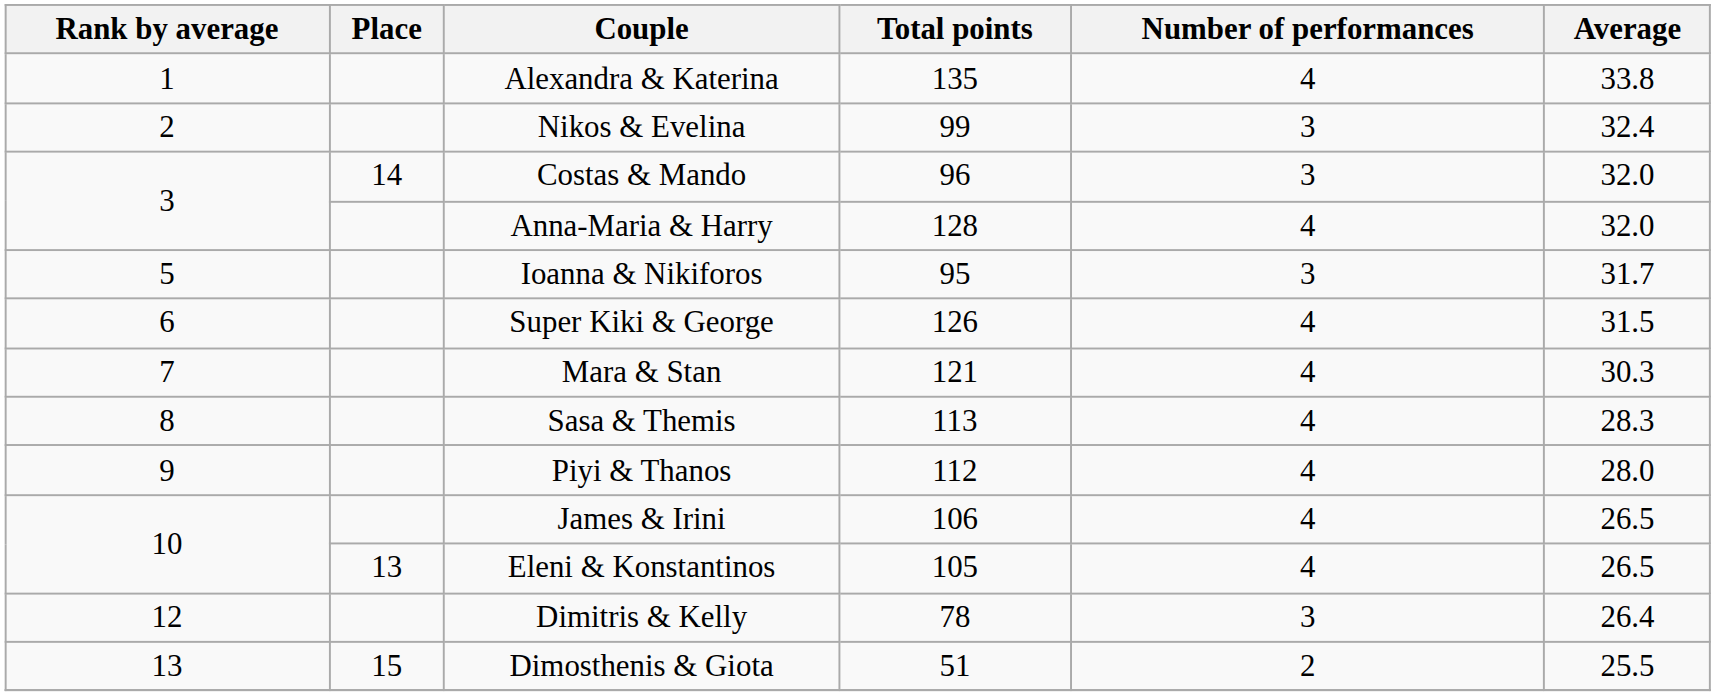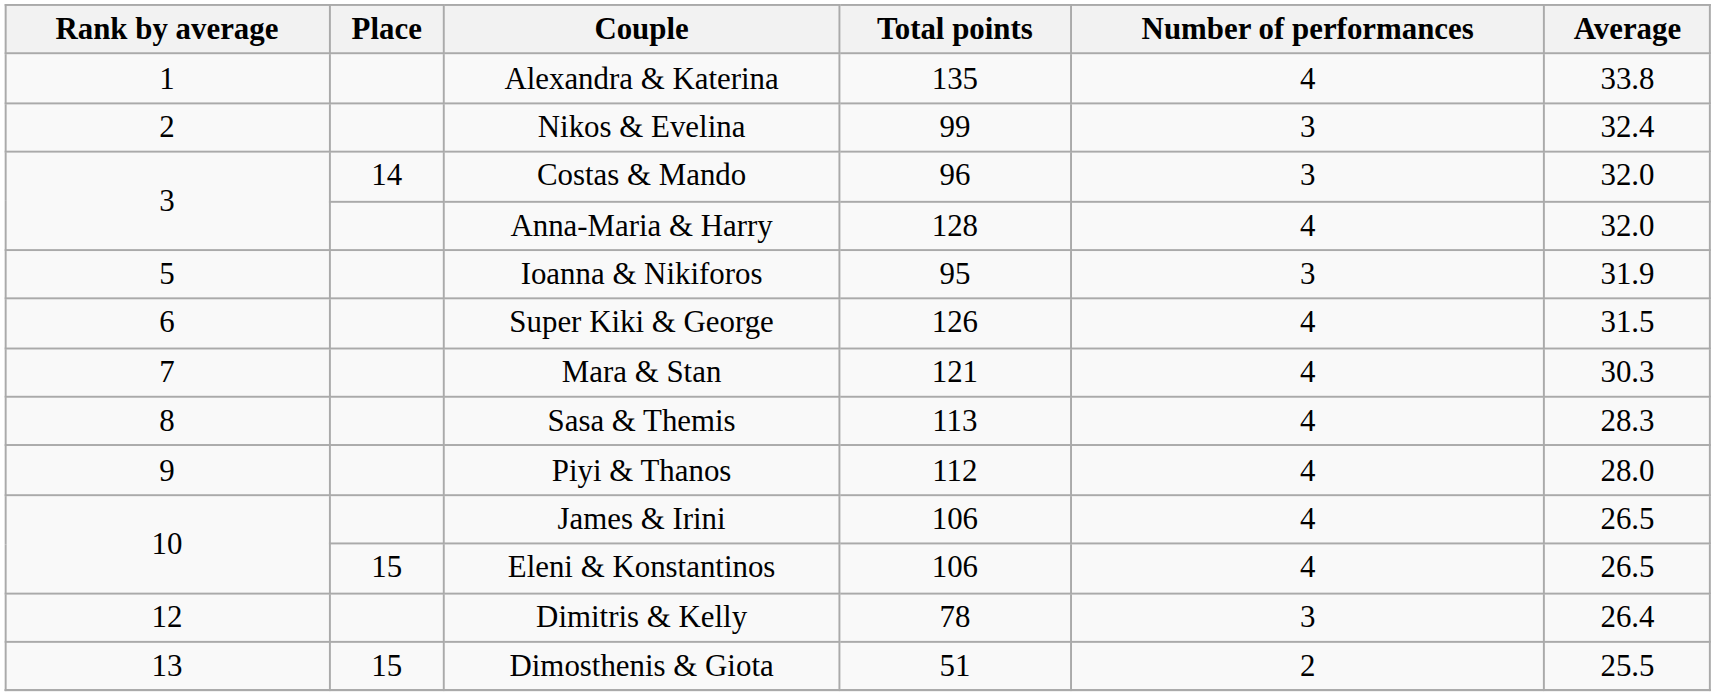 <table class="wikitable sortable"  style="margin:auto; text-align:center; white-space:nowrap; width:70%;">
 <tr>
 <th>Rank by average</th>
 <th>Place</th>
 <th>Couple</th>
 <th>Total points</th>
 <th>Number of performances</th>
 <th>Average</th>
 </tr>
 <tr>
 <td>1</td>
 <td></td>
 <td>Alexandra & Katerina</td>
 <td>135</td>
 <td>4</td>
 <td>33.8</td>
 </tr>
 <tr>
 <td>2</td>
 <td></td>
 <td>Nikos & Evelina</td>
 <td>99</td>
 <td>3</td>
 <td>32.4</td>
 </tr>
 <tr>
 <td rowspan="2">3</td>
 <td>14</td>
 <td>Costas & Mando</td>
 <td>96</td>
 <td>3</td>
 <td>32.0</td>
 </tr>
 <tr>
 <td></td>
 <td>Anna-Maria & Harry</td>
 <td>128</td>
 <td>4</td>
 <td>32.0</td>
 </tr>
 <tr>
 <td>5</td>
 <td></td>
 <td>Ioanna & Nikiforos</td>
 <td>95</td>
 <td>3</td>
-<td>31.7</td>
+<td>31.9</td>
 </tr>
 <tr>
 <td>6</td>
 <td></td>
 <td>Super Kiki & George</td>
 <td>126</td>
 <td>4</td>
 <td>31.5</td>
 </tr>
 <tr>
 <td>7</td>
 <td></td>
 <td>Mara & Stan</td>
 <td>121</td>
 <td>4</td>
 <td>30.3</td>
 </tr>
 <tr>
 <td>8</td>
 <td></td>
 <td>Sasa & Themis</td>
 <td>113</td>
 <td>4</td>
 <td>28.3</td>
 </tr>
 <tr>
 <td>9</td>
 <td></td>
 <td>Piyi & Thanos</td>
 <td>112</td>
 <td>4</td>
 <td>28.0</td>
 </tr>
 <tr>
 <td rowspan="2">10</td>
 <td></td>
 <td>James & Irini</td>
 <td>106</td>
 <td>4</td>
 <td>26.5</td>
 </tr>
 <tr>
-<td>13</td>
+<td>15</td>
 <td>Eleni & Konstantinos</td>
-<td>105</td>
+<td>106</td>
 <td>4</td>
 <td>26.5</td>
 </tr>
 <tr>
 <td>12</td>
 <td></td>
 <td>Dimitris & Kelly</td>
 <td>78</td>
 <td>3</td>
 <td>26.4</td>
 </tr>
 <tr>
 <td>13</td>
 <td>15</td>
 <td>Dimosthenis & Giota</td>
 <td>51</td>
 <td>2</td>
 <td>25.5</td>
 </tr>
 <tr>
 </tr>
 </table>
